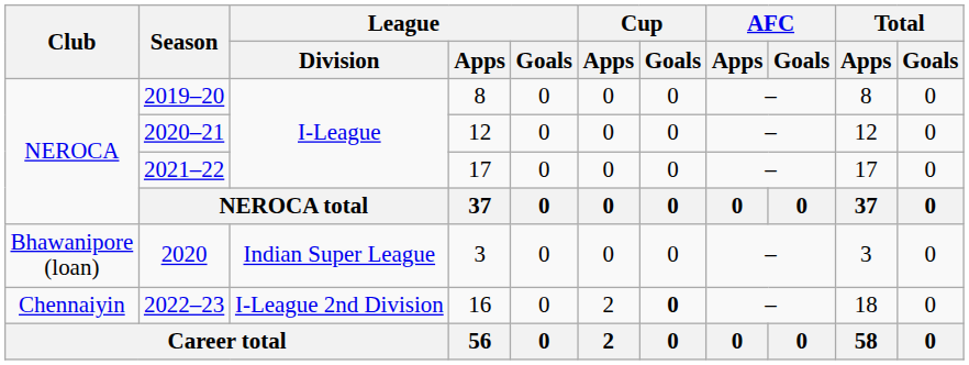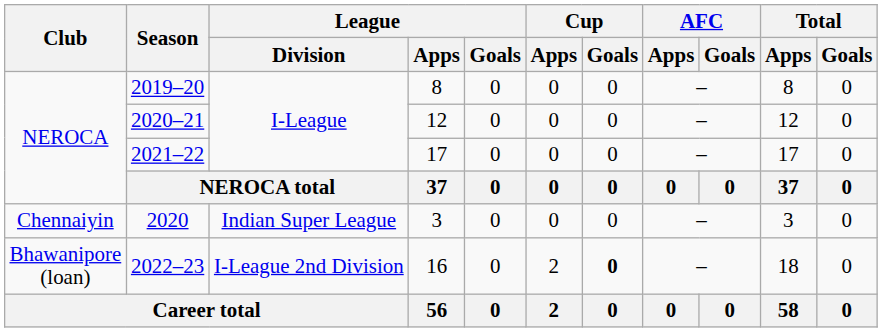 <table class="wikitable" style="text-align: center;">
 <tr>
 <th rowspan="2">Club</th>
 <th rowspan="2">Season</th>
 <th colspan="3">League</th>
 <th colspan="2">Cup</th>
 <th colspan="2"><a href='#'>AFC</a></th>
 <th colspan="2">Total</th>
 </tr>
 <tr>
 <th>Division</th>
 <th>Apps</th>
 <th>Goals</th>
 <th>Apps</th>
 <th>Goals</th>
 <th>Apps</th>
 <th>Goals</th>
 <th>Apps</th>
 <th>Goals</th>
 </tr>
 <tr>
 <td rowspan="4"><a href='#'>NEROCA</a></td>
 <td><a href='#'>2019–20</a></td>
 <td rowspan="3"><a href='#'>I-League</a></td>
 <td>8</td>
 <td>0</td>
 <td>0</td>
 <td>0</td>
 <td colspan="2">–</td>
 <td>8</td>
 <td>0</td>
 </tr>
 <tr>
 <td><a href='#'>2020–21</a></td>
 <td>12</td>
 <td>0</td>
 <td>0</td>
 <td>0</td>
 <td colspan="2">–</td>
 <td>12</td>
 <td>0</td>
 </tr>
 <tr>
 <td><a href='#'>2021–22</a></td>
 <td>17</td>
 <td>0</td>
 <td>0</td>
 <td>0</td>
 <td colspan="2">–</td>
 <td>17</td>
 <td>0</td>
 </tr>
 <tr>
 <th colspan="2">NEROCA total</th>
 <th>37</th>
 <th>0</th>
 <th>0</th>
 <th>0</th>
 <th>0</th>
 <th>0</th>
 <th>37</th>
 <th>0</th>
 </tr>
 <tr>
-<td rowspan="1"><a href='#'>Bhawanipore</a> <br>(loan)</td>
+<td rowspan="1"><a href='#'>Chennaiyin</a></td>
 <td><a href='#'>2020</a></td>
 <td rowspan="1"><a href='#'>Indian Super League</a></td>
 <td>3</td>
 <td>0</td>
 <td>0</td>
 <td>0</td>
 <td colspan="2">–</td>
 <td>3</td>
 <td>0</td>
 </tr>
 <tr>
-<td rowspan="1"><a href='#'>Chennaiyin</a></td>
+<td rowspan="1"><a href='#'>Bhawanipore</a> <br>(loan)</td>
 <td><a href='#'>2022–23</a></td>
 <td rowspan="1"><a href='#'>I-League 2nd Division</a></td>
 <td>16</td>
 <td>0</td>
 <td>2</td>
 <td><strong>0</strong></td>
 <td colspan="2">–</td>
 <td>18</td>
 <td>0</td>
 </tr>
 <tr>
 <th colspan="3">Career total</th>
 <th>56</th>
 <th>0</th>
 <th>2</th>
 <th>0</th>
 <th>0</th>
 <th>0</th>
 <th>58</th>
 <th>0</th>
 </tr>
 </table>
